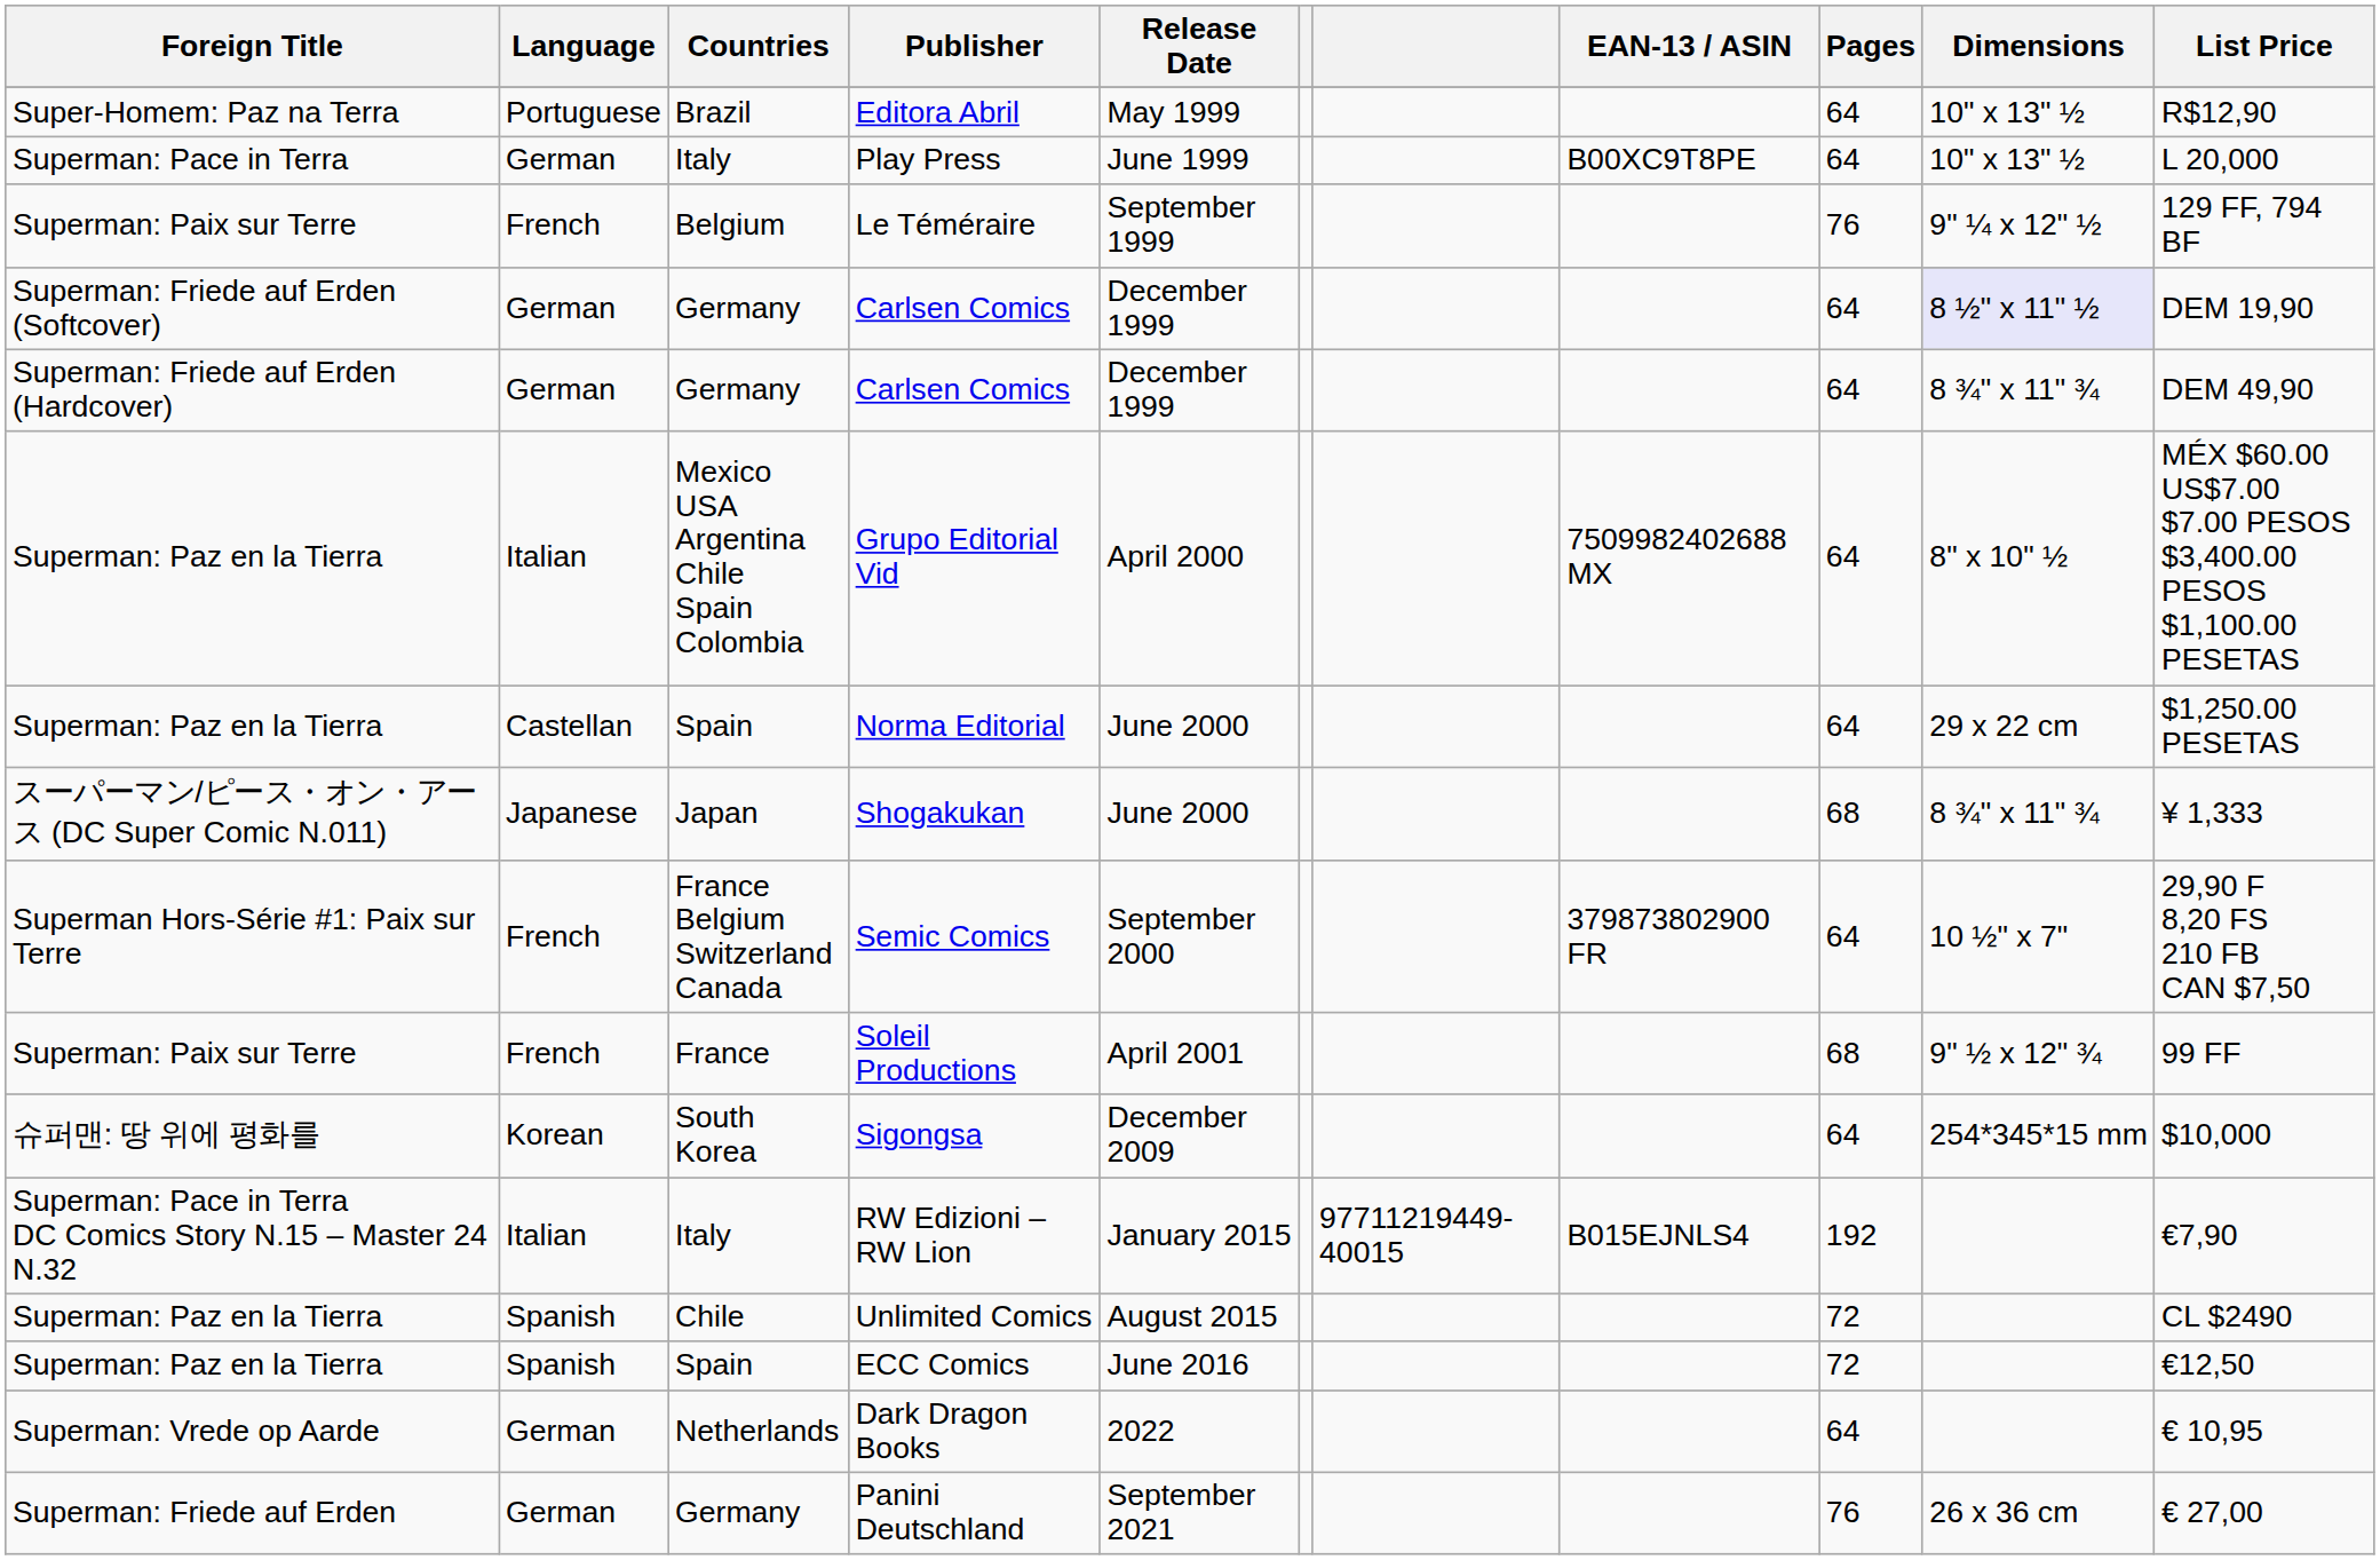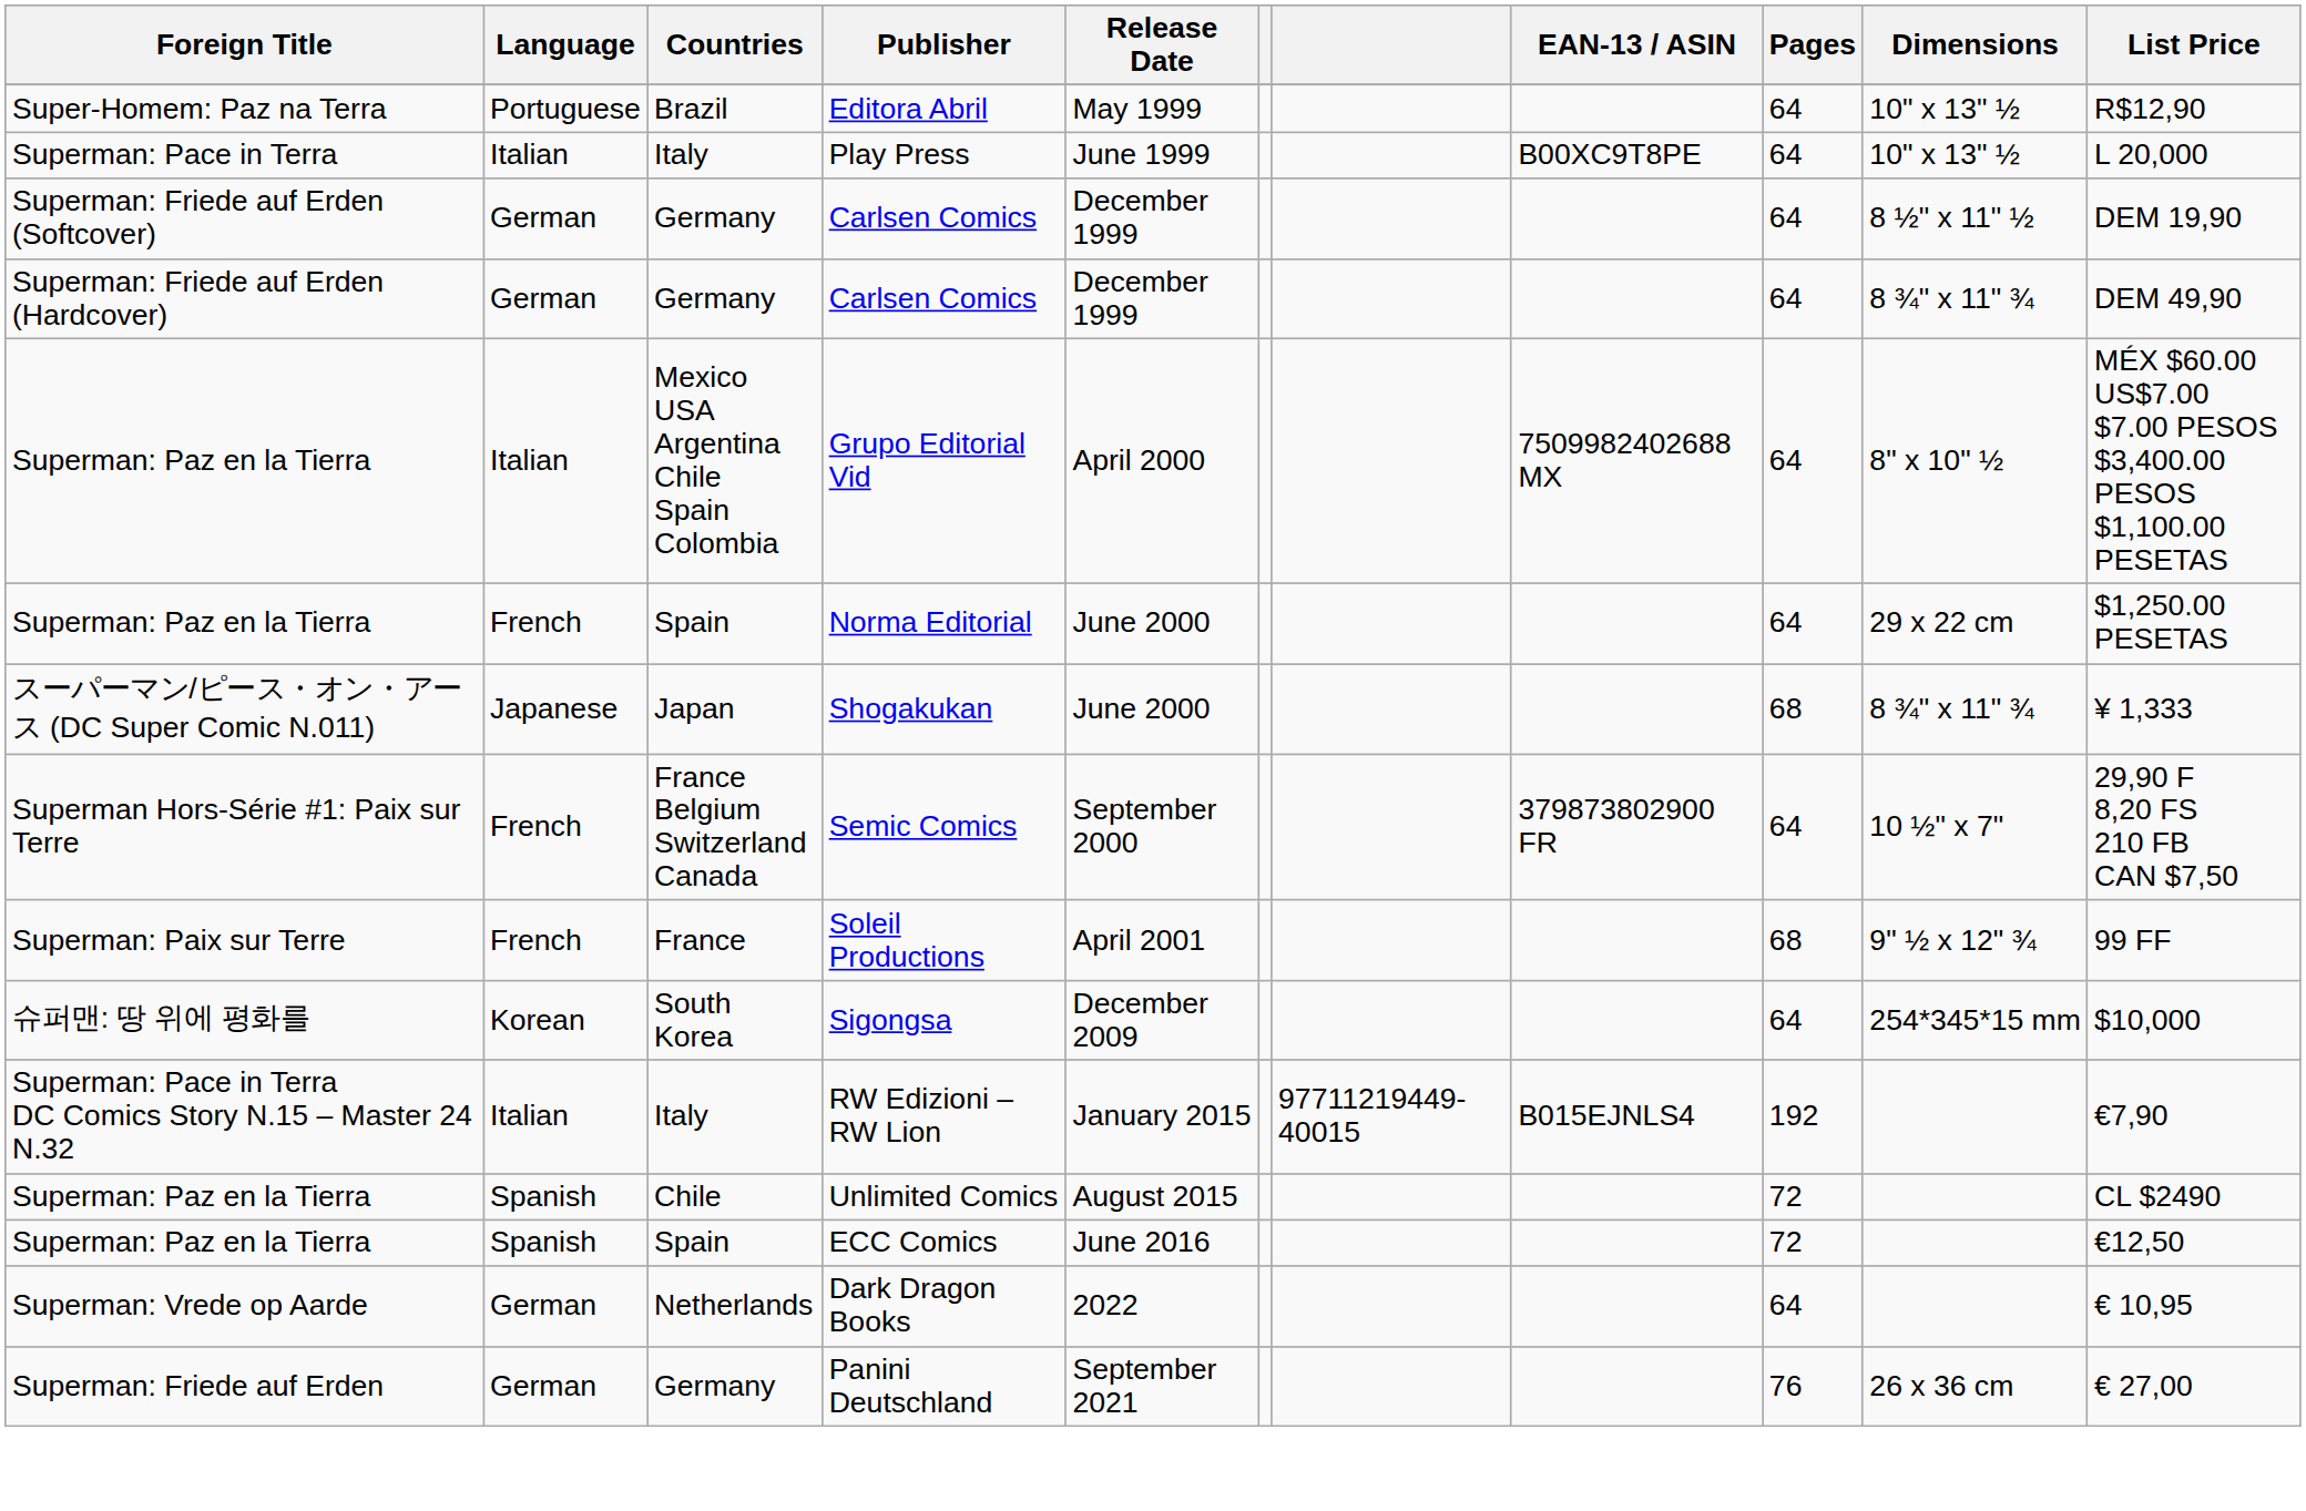 <table class="wikitable sortable">
 <tr>
 <th>Foreign Title</th>
 <th>Language</th>
 <th>Countries</th>
 <th>Publisher</th>
 <th>Release Date</th>
 <th></th>
 <th></th>
 <th>EAN-13 / ASIN</th>
 <th>Pages</th>
 <th>Dimensions</th>
 <th>List Price</th>
 </tr>
 <tr>
 </tr>
 <tr>
 <td>Super-Homem: Paz na Terra</td>
 <td>Portuguese</td>
 <td>Brazil</td>
 <td><a href='#'>Editora Abril</a></td>
 <td>May 1999</td>
 <td></td>
 <td></td>
 <td></td>
 <td>64</td>
 <td>10" x 13" ½</td>
 <td>R$12,90</td>
 </tr>
 <tr>
 <td>Superman: Pace in Terra</td>
-<td>German</td>
+<td>Italian</td>
 <td>Italy</td>
 <td>Play Press</td>
 <td>June 1999</td>
 <td></td>
 <td></td>
 <td>B00XC9T8PE</td>
 <td>64</td>
 <td>10" x 13" ½</td>
 <td>L 20,000</td>
 </tr>
 <tr>
-<td>Superman: Paix sur Terre</td>
-<td>French</td>
-<td>Belgium</td>
-<td>Le Téméraire</td>
-<td>September 1999</td>
-<td></td>
-<td></td>
-<td></td>
-<td>76</td>
-<td>9" ¼ x 12" ½</td>
-<td>129 FF, 794 BF</td>
-</tr>
-<tr>
 <td>Superman: Friede auf Erden (Softcover)</td>
 <td>German</td>
 <td>Germany</td>
 <td><a href='#'>Carlsen Comics</a></td>
 <td>December 1999</td>
 <td></td>
 <td></td>
 <td></td>
 <td>64</td>
-<td style="background: lavender;">8 ½" x 11" ½</td>
+<td>8 ½" x 11" ½</td>
 <td>DEM 19,90</td>
 </tr>
 <tr>
 <td>Superman: Friede auf Erden (Hardcover)</td>
 <td>German</td>
 <td>Germany</td>
 <td><a href='#'>Carlsen Comics</a></td>
 <td>December 1999</td>
 <td></td>
 <td></td>
 <td></td>
 <td>64</td>
 <td>8 ¾" x 11" ¾</td>
 <td>DEM 49,90</td>
 </tr>
 <tr>
 <td>Superman: Paz en la Tierra</td>
 <td>Italian</td>
 <td>Mexico<br>USA<br>Argentina<br>Chile<br>Spain<br>Colombia</td>
 <td><a href='#'>Grupo Editorial Vid</a></td>
 <td>April 2000</td>
 <td></td>
 <td></td>
 <td>7509982402688 MX</td>
 <td>64</td>
 <td>8" x 10" ½</td>
 <td>MÉX $60.00<br>US$7.00<br>$7.00 PESOS<br>$3,400.00 PESOS<br>$1,100.00 PESETAS</td>
 </tr>
 <tr>
 <td>Superman: Paz en la Tierra</td>
-<td>Castellan</td>
+<td>French</td>
 <td>Spain</td>
 <td><a href='#'>Norma Editorial</a></td>
 <td>June 2000</td>
 <td></td>
 <td></td>
 <td></td>
 <td>64</td>
 <td>29 x 22 cm</td>
 <td>$1,250.00 PESETAS</td>
 </tr>
 <tr>
 <td>スーパーマン/ピース・オン・アース (DC Super Comic N.011)</td>
 <td>Japanese</td>
 <td>Japan</td>
 <td><a href='#'>Shogakukan</a></td>
 <td>June 2000</td>
 <td></td>
 <td></td>
 <td></td>
 <td>68</td>
 <td>8 ¾" x 11" ¾</td>
 <td>¥ 1,333</td>
 </tr>
 <tr>
 <td>Superman Hors-Série #1: Paix sur Terre</td>
 <td>French</td>
 <td>France<br>Belgium<br>Switzerland<br>Canada</td>
 <td><a href='#'>Semic Comics</a></td>
 <td>September 2000</td>
 <td></td>
 <td></td>
 <td>379873802900 FR</td>
 <td>64</td>
 <td>10 ½" x 7"</td>
 <td>29,90 F<br>8,20 FS<br>210 FB<br>CAN $7,50</td>
 </tr>
 <tr>
 <td>Superman: Paix sur Terre</td>
 <td>French</td>
 <td>France</td>
 <td><a href='#'>Soleil Productions</a></td>
 <td>April 2001</td>
 <td></td>
 <td></td>
 <td></td>
 <td>68</td>
 <td>9" ½ x 12" ¾</td>
 <td>99 FF</td>
 </tr>
 <tr>
 <td>슈퍼맨: 땅 위에 평화를</td>
 <td>Korean</td>
 <td>South Korea</td>
 <td><a href='#'>Sigongsa</a></td>
 <td>December 2009</td>
 <td></td>
 <td></td>
 <td></td>
 <td>64</td>
 <td>254*345*15 mm</td>
 <td>$10,000</td>
 </tr>
 <tr>
 <td>Superman: Pace in Terra<br>DC Comics Story N.15 – Master 24 N.32</td>
 <td>Italian</td>
 <td>Italy</td>
 <td>RW Edizioni – RW Lion</td>
 <td>January 2015</td>
 <td></td>
 <td>97711219449-40015</td>
 <td>B015EJNLS4</td>
 <td>192</td>
 <td></td>
 <td>€7,90</td>
 </tr>
 <tr>
 <td>Superman: Paz en la Tierra</td>
 <td>Spanish</td>
 <td>Chile</td>
 <td>Unlimited Comics</td>
 <td>August 2015</td>
 <td></td>
 <td></td>
 <td></td>
 <td>72</td>
 <td></td>
 <td>CL $2490</td>
 </tr>
 <tr>
 <td>Superman: Paz en la Tierra</td>
 <td>Spanish</td>
 <td>Spain</td>
 <td>ECC Comics</td>
 <td>June 2016</td>
 <td></td>
 <td></td>
 <td></td>
 <td>72</td>
 <td></td>
 <td>€12,50</td>
 </tr>
 <tr>
 <td>Superman: Vrede op Aarde</td>
 <td>German</td>
 <td>Netherlands</td>
 <td>Dark Dragon Books</td>
 <td>2022</td>
 <td></td>
 <td></td>
 <td></td>
 <td>64</td>
 <td></td>
 <td>€ 10,95</td>
 </tr>
 <tr>
 <td>Superman: Friede auf Erden</td>
 <td>German</td>
 <td>Germany</td>
 <td>Panini Deutschland</td>
 <td>September 2021</td>
 <td></td>
 <td></td>
 <td></td>
 <td>76</td>
 <td>26 x 36 cm</td>
 <td>€ 27,00</td>
 </tr>
 </table>
